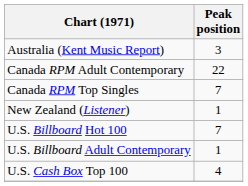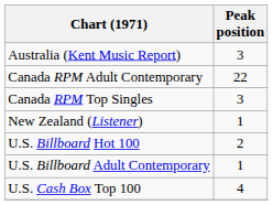 <table class="wikitable sortable">
 <tr>
 <th>Chart (1971)</th>
 <th>Peak<br>position</th>
 </tr>
 <tr>
 <td>Australia (<a href='#'>Kent Music Report</a>)</td>
 <td style="text-align:center;">3</td>
 </tr>
 <tr>
 <td>Canada <em>RPM</em> Adult Contemporary</td>
 <td style="text-align:center;">22</td>
 </tr>
 <tr>
 <td>Canada <em><a href='#'>RPM</a></em> Top Singles</td>
-<td style="text-align:center;">7</td>
+<td style="text-align:center;">3</td>
 </tr>
 <tr>
 <td>New Zealand (<em><a href='#'>Listener</a></em>)</td>
 <td style="text-align:center;">1</td>
 </tr>
 <tr>
 <td>U.S. <em><a href='#'>Billboard</a></em> <a href='#'>Hot 100</a></td>
-<td style="text-align:center;">7</td>
+<td style="text-align:center;">2</td>
 </tr>
 <tr>
 <td>U.S. <em>Billboard</em> <a href='#'>Adult Contemporary</a></td>
 <td style="text-align:center;">1</td>
 </tr>
 <tr>
 <td>U.S. <a href='#'><em>Cash Box</em></a> Top 100</td>
 <td align="center">4</td>
 </tr>
 <tr>
 </tr>
 </table>
